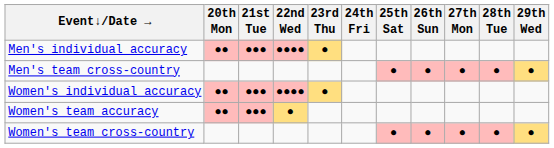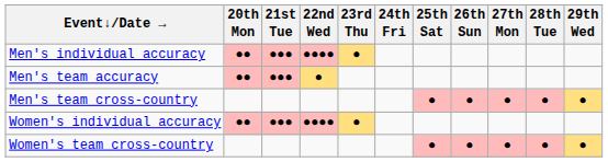 <table class="wikitable" style="margin:0.5em auto; font-size:90%; line-height:1.25em; text-align:center">
 <tr style="text-align:center;">
 <th>Event↓/Date →</th>
 <th>20th<br>Mon</th>
 <th>21st<br>Tue</th>
 <th>22nd<br>Wed</th>
 <th>23rd<br>Thu</th>
 <th>24th<br>Fri</th>
 <th>25th<br>Sat</th>
 <th>26th<br>Sun</th>
 <th>27th<br>Mon</th>
 <th>28th<br>Tue</th>
 <th>29th<br>Wed</th>
 </tr>
 <tr>
 <td align="left"><a href='#'>Men's individual accuracy</a></td>
 <td bgcolor="#FFBBBB">●●</td>
 <td bgcolor="#FFBBBB">●●●</td>
 <td bgcolor="#FFBBBB">●●●●</td>
 <td bgcolor="#FFDF80">●</td>
+<td></td>
+<td></td>
+<td></td>
+<td></td>
+<td></td>
+<td></td>
+</tr>
+<tr>
+<td align="left"><a href='#'>Men's team accuracy</a></td>
+<td bgcolor="#FFBBBB">●●</td>
+<td bgcolor="#FFBBBB">●●●</td>
+<td bgcolor="#FFDF80">●</td>
+<td></td>
 <td></td>
 <td></td>
 <td></td>
 <td></td>
 <td></td>
 <td></td>
 </tr>
 <tr>
 <td align="left"><a href='#'>Men's team cross-country</a></td>
 <td></td>
 <td></td>
 <td></td>
 <td></td>
 <td></td>
 <td bgcolor="#FFBBBB">●</td>
 <td bgcolor="#FFBBBB">●</td>
 <td bgcolor="#FFBBBB">●</td>
 <td bgcolor="#FFBBBB">●</td>
 <td bgcolor="#FFDF80">●</td>
 </tr>
 <tr>
 <td align="left"><a href='#'>Women's individual accuracy</a></td>
 <td bgcolor="#FFBBBB">●●</td>
 <td bgcolor="#FFBBBB">●●●</td>
 <td bgcolor="#FFBBBB">●●●●</td>
 <td bgcolor="#FFDF80">●</td>
 <td></td>
 <td></td>
 <td></td>
 <td></td>
 <td></td>
 <td></td>
 </tr>
 <tr>
-<td align="left"><a href='#'>Women's team accuracy</a></td>
-<td bgcolor="#FFBBBB">●●</td>
-<td bgcolor="#FFBBBB">●●●</td>
-<td bgcolor="#FFDF80">●</td>
-<td></td>
-<td></td>
-<td></td>
-<td></td>
-<td></td>
-<td></td>
-<td></td>
-</tr>
-<tr>
 <td align="left"><a href='#'>Women's team cross-country</a></td>
 <td></td>
 <td></td>
 <td></td>
 <td></td>
 <td></td>
 <td bgcolor="#FFBBBB">●</td>
 <td bgcolor="#FFBBBB">●</td>
 <td bgcolor="#FFBBBB">●</td>
 <td bgcolor="#FFBBBB">●</td>
 <td bgcolor="#FFDF80">●</td>
 </tr>
 </table>
